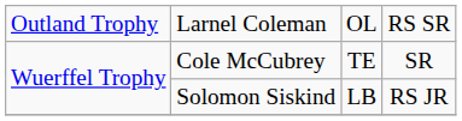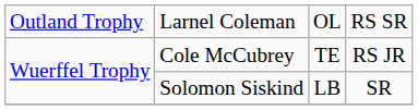 <table class="wikitable">
 <tr>
 <td><a href='#'>Outland Trophy</a></td>
 <td>Larnel Coleman</td>
 <td align=center>OL</td>
 <td align=center>RS SR</td>
 </tr>
 <tr>
 <td rowspan=2><a href='#'>Wuerffel Trophy</a></td>
 <td>Cole McCubrey</td>
 <td align=center>TE</td>
-<td align=center>SR</td>
+<td align=center>RS JR</td>
 </tr>
 <tr>
 <td>Solomon Siskind</td>
 <td align=center>LB</td>
-<td align=center>RS JR</td>
+<td align=center>SR</td>
 </tr>
 <tr>
 </tr>
 </table>
